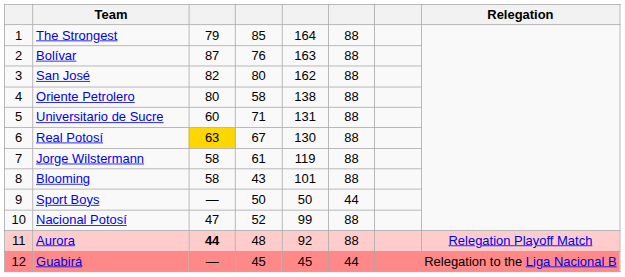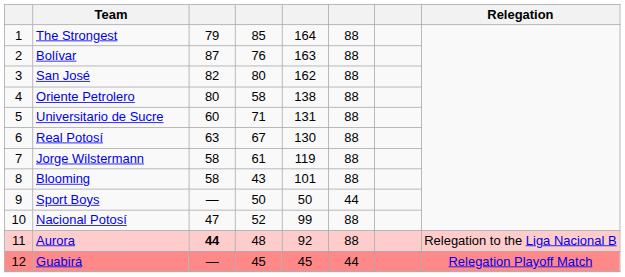 <table class="wikitable" style="text-align: center;">
 <tr>
 <th width=28><br></th>
 <th width=185>Team</th>
 <th width=50></th>
 <th width=50></th>
 <th width=50></th>
 <th width=50></th>
 <th width=50><br></th>
 <th>Relegation</th>
 </tr>
 <tr>
 <td>1</td>
 <td align="left"><a href='#'>The Strongest</a></td>
 <td>79</td>
 <td>85</td>
 <td>164</td>
 <td>88</td>
 <td><strong></strong></td>
 </tr>
 <tr>
 <td>2</td>
 <td align="left"><a href='#'>Bolívar</a></td>
 <td>87</td>
 <td>76</td>
 <td>163</td>
 <td>88</td>
 <td><strong></strong></td>
 </tr>
 <tr>
 <td>3</td>
 <td align="left"><a href='#'>San José</a></td>
 <td>82</td>
 <td>80</td>
 <td>162</td>
 <td>88</td>
 <td><strong></strong></td>
 </tr>
 <tr>
 <td>4</td>
 <td align="left"><a href='#'>Oriente Petrolero</a></td>
 <td>80</td>
 <td>58</td>
 <td>138</td>
 <td>88</td>
 <td><strong></strong></td>
 </tr>
 <tr>
 <td>5</td>
 <td align="left"><a href='#'>Universitario de Sucre</a></td>
 <td>60</td>
 <td>71</td>
 <td>131</td>
 <td>88</td>
 <td><strong></strong></td>
 </tr>
 <tr>
 <td>6</td>
 <td align="left"><a href='#'>Real Potosí</a></td>
-<td style="background: gold;">63</td>
+<td>63</td>
 <td>67</td>
 <td>130</td>
 <td>88</td>
 <td><strong></strong></td>
 </tr>
 <tr>
 <td>7</td>
 <td align="left"><a href='#'>Jorge Wilstermann</a></td>
 <td>58</td>
 <td>61</td>
 <td>119</td>
 <td>88</td>
 <td><strong></strong></td>
 </tr>
 <tr>
 <td>8</td>
 <td align="left"><a href='#'>Blooming</a></td>
 <td>58</td>
 <td>43</td>
 <td>101</td>
 <td>88</td>
 <td><strong></strong></td>
 </tr>
 <tr>
 <td>9</td>
 <td align="left"><a href='#'>Sport Boys</a></td>
 <td>—</td>
 <td>50</td>
 <td>50</td>
 <td>44</td>
 <td><strong></strong></td>
 </tr>
 <tr>
 <td>10</td>
 <td align="left"><a href='#'>Nacional Potosí</a></td>
 <td>47</td>
 <td>52</td>
 <td>99</td>
 <td>88</td>
 <td><strong></strong></td>
 </tr>
 <tr bgcolor=#FFCCCC>
 <td>11</td>
 <td align="left"><a href='#'>Aurora</a></td>
 <td><strong>44</strong></td>
 <td>48</td>
 <td>92</td>
 <td>88</td>
 <td><strong></strong></td>
-<td rowspan=1><a href='#'>Relegation Playoff Match</a></td>
+<td rowspan=1>Relegation to the <a href='#'>Liga Nacional B</a></td>
 </tr>
 <tr bgcolor=#FF8888>
 <td>12</td>
 <td align="left"><a href='#'>Guabirá</a></td>
 <td>—</td>
 <td>45</td>
 <td>45</td>
 <td>44</td>
 <td><strong></strong></td>
-<td rowspan=1>Relegation to the <a href='#'>Liga Nacional B</a></td>
+<td rowspan=1><a href='#'>Relegation Playoff Match</a></td>
 </tr>
 <tr>
 </tr>
 </table>
